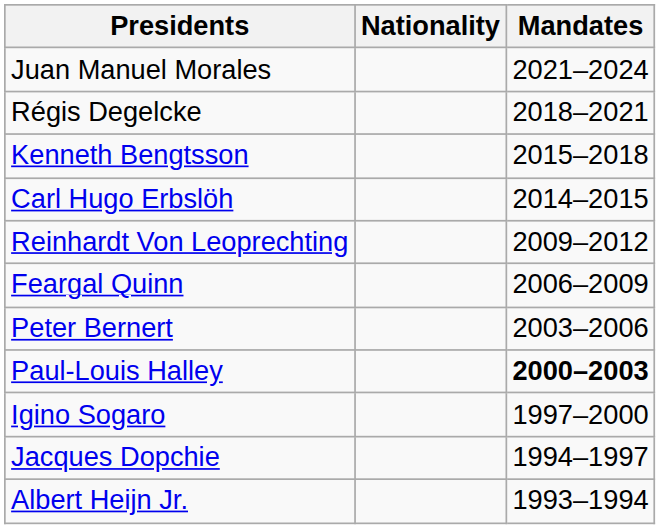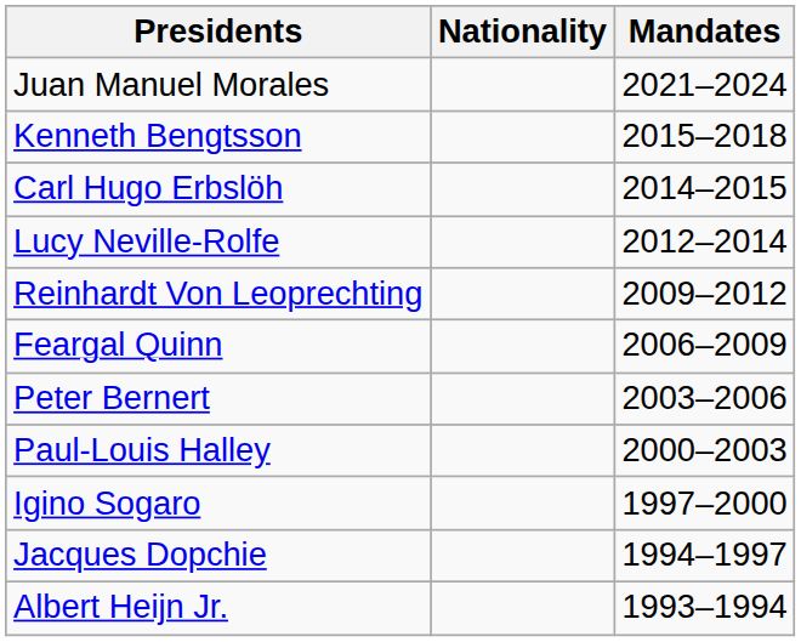 <table class="wikitable">
 <tr>
 <th>Presidents</th>
 <th>Nationality</th>
 <th>Mandates</th>
 </tr>
 <tr>
 <td>Juan Manuel Morales</td>
 <td></td>
 <td>2021–2024</td>
 </tr>
 <tr>
-<td>Régis Degelcke</td>
-<td></td>
-<td>2018–2021</td>
-</tr>
-<tr>
 <td><a href='#'>Kenneth Bengtsson</a></td>
 <td></td>
 <td>2015–2018</td>
 </tr>
 <tr>
 <td><a href='#'>Carl Hugo Erbslöh</a></td>
 <td></td>
 <td>2014–2015</td>
+</tr>
+<tr>
+<td><a href='#'>Lucy Neville-Rolfe</a></td>
+<td></td>
+<td>2012–2014</td>
 </tr>
 <tr>
 <td><a href='#'>Reinhardt Von Leoprechting</a></td>
 <td></td>
 <td>2009–2012</td>
 </tr>
 <tr>
 <td><a href='#'>Feargal Quinn</a></td>
 <td></td>
 <td>2006–2009</td>
 </tr>
 <tr>
 <td><a href='#'>Peter Bernert</a></td>
 <td></td>
 <td>2003–2006</td>
 </tr>
 <tr>
 <td><a href='#'>Paul-Louis Halley</a></td>
 <td></td>
-<td><strong>2000–2003</strong></td>
+<td>2000–2003</td>
 </tr>
 <tr>
 <td><a href='#'>Igino Sogaro</a></td>
 <td></td>
 <td>1997–2000</td>
 </tr>
 <tr>
 <td><a href='#'>Jacques Dopchie</a></td>
 <td></td>
 <td>1994–1997</td>
 </tr>
 <tr>
 <td><a href='#'>Albert Heijn Jr.</a></td>
 <td></td>
 <td>1993–1994</td>
 </tr>
 </table>
